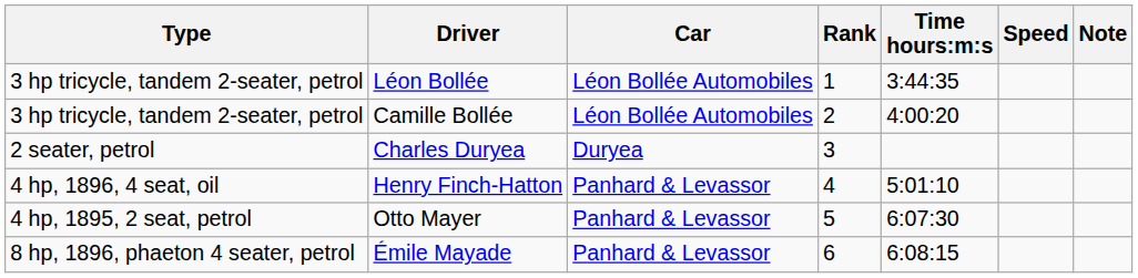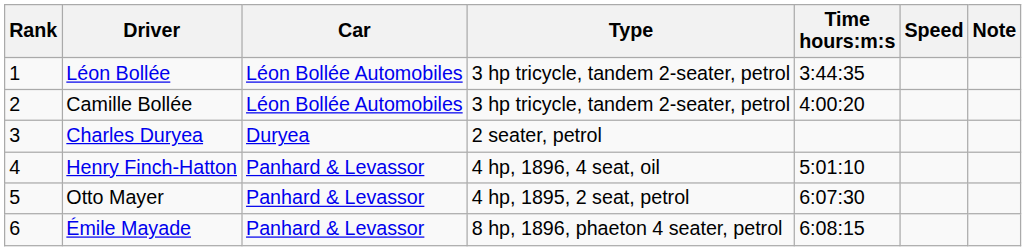 <table class="wikitable">
 <tr>
-<th>Type</th>
+<th>Rank</th>
 <th>Driver</th>
 <th>Car</th>
-<th>Rank</th>
+<th>Type</th>
 <th>Time<br>hours:m:s</th>
 <th>Speed</th>
 <th>Note</th>
 </tr>
 <tr>
-<td>3 hp tricycle, tandem 2-seater, petrol</td>
+<td>1</td>
 <td><a href='#'>Léon Bollée</a></td>
 <td><a href='#'>Léon Bollée Automobiles</a></td>
-<td>1</td>
+<td>3 hp tricycle, tandem 2-seater, petrol</td>
 <td>3:44:35</td>
 <td></td>
 <td></td>
 </tr>
 <tr>
-<td>3 hp tricycle, tandem 2-seater, petrol</td>
+<td>2</td>
 <td>Camille Bollée</td>
 <td><a href='#'>Léon Bollée Automobiles</a></td>
-<td>2</td>
+<td>3 hp tricycle, tandem 2-seater, petrol</td>
 <td>4:00:20</td>
 <td></td>
 <td></td>
 </tr>
 <tr>
-<td>2 seater, petrol</td>
+<td>3</td>
 <td><a href='#'>Charles Duryea</a></td>
 <td><a href='#'>Duryea</a></td>
-<td>3</td>
+<td>2 seater, petrol</td>
 <td></td>
 <td></td>
 <td></td>
 </tr>
 <tr>
-<td>4 hp, 1896, 4 seat, oil</td>
+<td>4</td>
 <td><a href='#'>Henry Finch-Hatton</a></td>
 <td><a href='#'>Panhard & Levassor</a></td>
-<td>4</td>
+<td>4 hp, 1896, 4 seat, oil</td>
 <td>5:01:10</td>
 <td></td>
 <td></td>
 </tr>
 <tr>
-<td>4 hp, 1895, 2 seat, petrol</td>
+<td>5</td>
 <td>Otto Mayer</td>
 <td><a href='#'>Panhard & Levassor</a></td>
-<td>5</td>
+<td>4 hp, 1895, 2 seat, petrol</td>
 <td>6:07:30</td>
 <td></td>
 <td></td>
 </tr>
 <tr>
-<td>8 hp, 1896, phaeton 4 seater, petrol</td>
+<td>6</td>
 <td><a href='#'>Émile Mayade</a></td>
 <td><a href='#'>Panhard & Levassor</a></td>
-<td>6</td>
+<td>8 hp, 1896, phaeton 4 seater, petrol</td>
 <td>6:08:15</td>
 <td></td>
 <td></td>
 </tr>
 </table>
